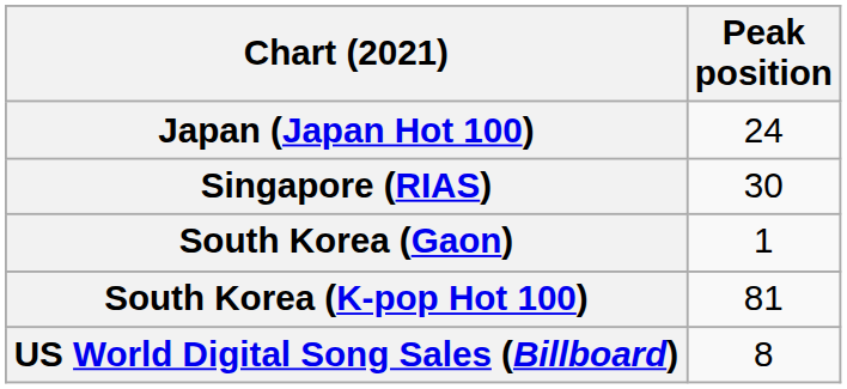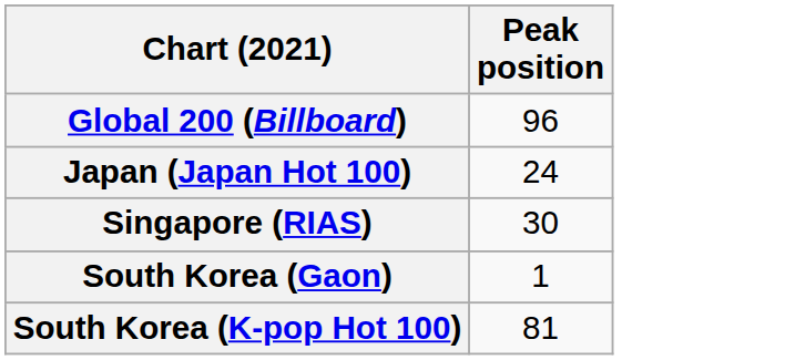 <table class="wikitable sortable plainrowheaders" style="text-align:center">
 <tr>
 <th scope="col">Chart (2021)</th>
 <th scope="col">Peak<br>position</th>
+</tr>
+<tr>
+<th scope="row"><a href='#'>Global 200</a> (<em><a href='#'>Billboard</a></em>)</th>
+<td>96</td>
 </tr>
 <tr>
 <th scope="row">Japan (<a href='#'>Japan Hot 100</a>)</th>
 <td>24</td>
 </tr>
 <tr>
 <th scope="row">Singapore (<a href='#'>RIAS</a>)</th>
 <td>30</td>
 </tr>
 <tr>
 <th scope="row">South Korea (<a href='#'>Gaon</a>)</th>
 <td>1</td>
 </tr>
 <tr>
 <th scope="row">South Korea (<a href='#'>K-pop Hot 100</a>)</th>
 <td>81</td>
 </tr>
-<tr>
-<th scope="row">US <a href='#'>World Digital Song Sales</a> (<em><a href='#'>Billboard</a></em>)</th>
-<td>8</td>
-</tr>
 </table>
